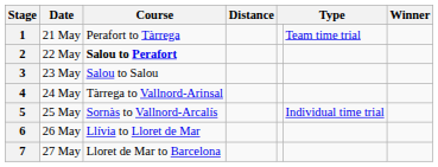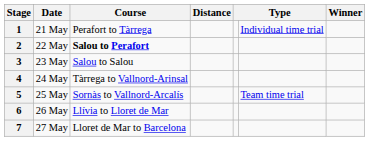 <table class="wikitable">
 <tr>
 <th scope="col">Stage</th>
 <th scope="col">Date</th>
 <th scope="col">Course</th>
 <th scope="col">Distance</th>
 <th scope="col" colspan="2">Type</th>
 <th scope="col">Winner</th>
 </tr>
 <tr>
 <th scope="row">1</th>
 <td style="text-align:right;">21 May</td>
 <td>Perafort to <a href='#'>Tàrrega</a></td>
 <td></td>
 <td></td>
-<td><a href='#'>Team time trial</a></td>
+<td><a href='#'>Individual time trial</a></td>
 <td></td>
 </tr>
 <tr>
 <th scope="row">2</th>
 <td style="text-align:right;">22 May</td>
 <td><strong>Salou to <a href='#'>Perafort</a></strong></td>
 <td></td>
 <td></td>
 <td></td>
 <td></td>
 </tr>
 <tr>
 <th scope="row">3</th>
 <td style="text-align:right;">23 May</td>
 <td><a href='#'>Salou</a> to Salou</td>
 <td></td>
 <td></td>
 <td></td>
 <td></td>
 </tr>
 <tr>
 <th scope="row">4</th>
 <td style="text-align:right;">24 May</td>
 <td>Tàrrega to <a href='#'>Vallnord-Arinsal</a></td>
 <td></td>
 <td></td>
 <td></td>
 <td></td>
 </tr>
 <tr>
 <th scope="row">5</th>
 <td style="text-align:right;">25 May</td>
 <td><a href='#'>Sornàs</a> to <a href='#'>Vallnord-Arcalís</a></td>
 <td></td>
 <td></td>
-<td><a href='#'>Individual time trial</a></td>
+<td><a href='#'>Team time trial</a></td>
 <td></td>
 </tr>
 <tr>
 <th scope="row">6</th>
 <td style="text-align:right;">26 May</td>
 <td><a href='#'>Llívia</a> to <a href='#'>Lloret de Mar</a></td>
 <td></td>
 <td></td>
 <td></td>
 <td></td>
 </tr>
 <tr>
 <th scope="row">7</th>
 <td style="text-align:right;">27 May</td>
 <td>Lloret de Mar to <a href='#'>Barcelona</a></td>
 <td></td>
 <td></td>
 <td></td>
 <td></td>
 </tr>
 </table>
